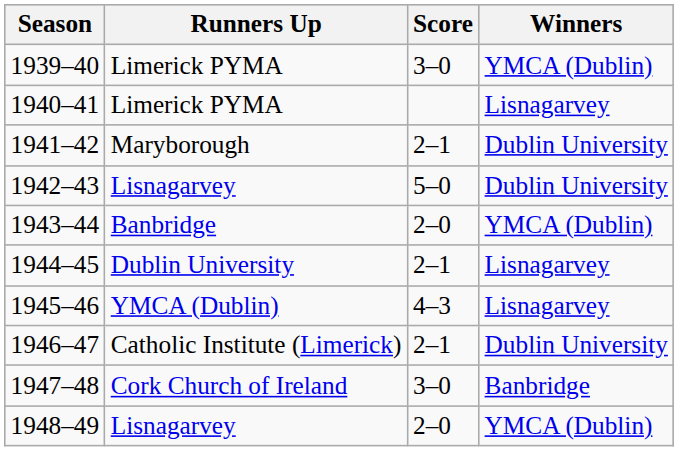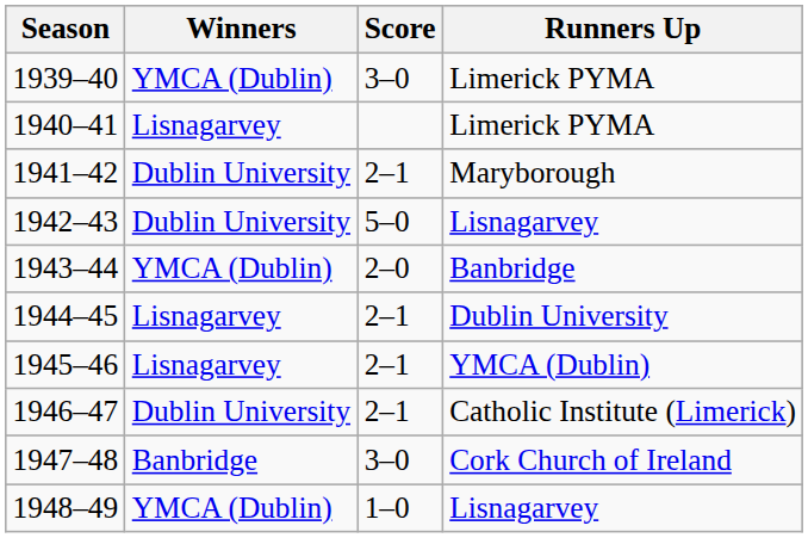 <table class="wikitable collapsible">
 <tr>
 <th>Season</th>
+<th>Winners</th>
+<th>Score</th>
 <th>Runners Up</th>
-<th>Score</th>
-<th>Winners</th>
 </tr>
 <tr>
 <td>1939–40</td>
+<td><a href='#'>YMCA (Dublin)</a></td>
+<td>3–0</td>
 <td>Limerick PYMA</td>
-<td>3–0</td>
-<td><a href='#'>YMCA (Dublin)</a></td>
 </tr>
 <tr>
 <td>1940–41</td>
+<td><a href='#'>Lisnagarvey</a></td>
+<td></td>
 <td>Limerick PYMA</td>
-<td></td>
+</tr>
+<tr>
+<td>1941–42</td>
+<td><a href='#'>Dublin University</a></td>
+<td>2–1 </td>
+<td>Maryborough</td>
+</tr>
+<tr>
+<td>1942–43</td>
+<td><a href='#'>Dublin University</a></td>
+<td>5–0</td>
 <td><a href='#'>Lisnagarvey</a></td>
 </tr>
 <tr>
-<td>1941–42</td>
-<td>Maryborough</td>
-<td>2–1 </td>
-<td><a href='#'>Dublin University</a></td>
-</tr>
-<tr>
-<td>1942–43</td>
-<td><a href='#'>Lisnagarvey</a></td>
-<td>5–0</td>
-<td><a href='#'>Dublin University</a></td>
-</tr>
-<tr>
 <td>1943–44</td>
+<td><a href='#'>YMCA (Dublin)</a></td>
+<td>2–0 </td>
 <td><a href='#'>Banbridge</a></td>
-<td>2–0 </td>
-<td><a href='#'>YMCA (Dublin)</a></td>
 </tr>
 <tr>
 <td>1944–45</td>
-<td><a href='#'>Dublin University</a></td>
-<td>2–1</td>
 <td><a href='#'>Lisnagarvey</a></td>
-</tr>
-<tr>
-<td>1945–46</td>
-<td><a href='#'>YMCA (Dublin)</a></td>
-<td>4–3 </td>
-<td><a href='#'>Lisnagarvey</a></td>
-</tr>
-<tr>
-<td>1946–47</td>
-<td>Catholic Institute (<a href='#'>Limerick</a>)</td>
 <td>2–1</td>
 <td><a href='#'>Dublin University</a></td>
 </tr>
 <tr>
+<td>1945–46</td>
+<td><a href='#'>Lisnagarvey</a></td>
+<td>2–1</td>
+<td><a href='#'>YMCA (Dublin)</a></td>
+</tr>
+<tr>
+<td>1946–47</td>
+<td><a href='#'>Dublin University</a></td>
+<td>2–1</td>
+<td>Catholic Institute (<a href='#'>Limerick</a>)</td>
+</tr>
+<tr>
 <td>1947–48</td>
+<td><a href='#'>Banbridge</a></td>
+<td>3–0</td>
 <td><a href='#'>Cork Church of Ireland</a></td>
-<td>3–0</td>
-<td><a href='#'>Banbridge</a></td>
 </tr>
 <tr>
 <td>1948–49</td>
+<td><a href='#'>YMCA (Dublin)</a></td>
+<td>1–0</td>
 <td><a href='#'>Lisnagarvey</a></td>
-<td>2–0 </td>
-<td><a href='#'>YMCA (Dublin)</a></td>
 </tr>
 </table>
